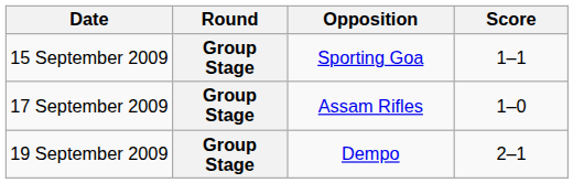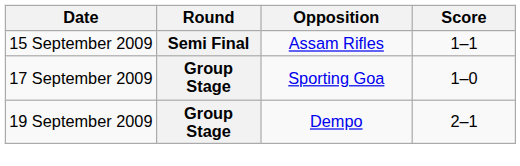 <table class="wikitable plainrowheaders" style="text-align:center;margin-left:1em;float:right; font-size:85%;">
 <tr>
 <th width="120" scope="col">Date</th>
 <th width="80" scope="col">Round</th>
 <th width="120" scope="col">Opposition</th>
 <th width="80" scope="col">Score</th>
 </tr>
 <tr>
 <td>15 September 2009</td>
-<th scope="row" style="text-align:center">Group Stage</th>
-<td><a href='#'>Sporting Goa</a></td>
+<th scope="row" style="text-align:center">Semi Final</th>
+<td><a href='#'>Assam Rifles</a></td>
 <td>1–1</td>
 </tr>
 <tr>
 <td>17 September 2009</td>
 <th scope="row" style="text-align:center">Group Stage</th>
-<td><a href='#'>Assam Rifles</a></td>
+<td><a href='#'>Sporting Goa</a></td>
 <td>1–0</td>
 </tr>
 <tr>
 <td>19 September 2009</td>
 <th scope="row" style="text-align:center">Group Stage</th>
 <td><a href='#'>Dempo</a></td>
 <td>2–1</td>
 </tr>
 </table>
